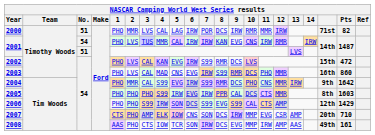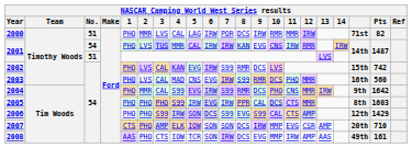 <table class="wikitable" style="text-align:center; font-size:75%">
 <tr>
 <th colspan=23><a href='#'>NASCAR Camping World West Series</a> results</th>
 </tr>
 <tr>
 <th>Year</th>
 <th>Team</th>
 <th>No.</th>
 <th>Make</th>
 <th>1</th>
 <th>2</th>
 <th>3</th>
 <th>4</th>
 <th>5</th>
 <th>6</th>
 <th>7</th>
 <th>8</th>
 <th>9</th>
 <th>10</th>
 <th>11</th>
 <th>12</th>
 <th>13</th>
 <th>14</th>
 <th></th>
 <th>Pts</th>
 <th>Ref</th>
 </tr>
 <tr>
 <th><a href='#'>2000</a></th>
 <th rowspan=5>Timothy Woods</th>
 <th>51</th>
 <th rowspan=10><a href='#'>Ford</a></th>
 <td><a href='#'>PHO</a></td>
 <td><a href='#'>MMR</a></td>
 <td><a href='#'>LVS</a></td>
 <td><a href='#'>CAL</a></td>
 <td><a href='#'>LAG</a></td>
 <td><a href='#'>IRW</a></td>
 <td><a href='#'>POR</a></td>
 <td><a href='#'>DCS</a></td>
 <td><a href='#'>IRW</a></td>
 <td><a href='#'>RMR</a></td>
 <td><a href='#'>MMR</a></td>
 <td style="background:#EFCFFF;"><a href='#'>IRW</a><br></td>
 <td colspan=2></td>
 <th>71st</th>
 <th>82</th>
 <th></th>
 </tr>
 <tr>
 <th rowspan=2><a href='#'>2001</a></th>
 <th>54</th>
 <td style="background:#DFFFDF;"><a href='#'>PHO</a><br></td>
 <td style="background:#DFFFDF;"><a href='#'>LVS</a><br></td>
 <td style="background:#CFCFFF;"><a href='#'>TUS</a><br></td>
 <td style="background:#DFFFDF;"><a href='#'>MMR</a><br></td>
 <td style="background:#EFCFFF;"><a href='#'>CAL</a><br></td>
 <td style="background:#DFFFDF;"><a href='#'>IRW</a><br></td>
 <td style="background:#EFCFFF;"><a href='#'>IRW</a><br></td>
 <td style="background:#DFFFDF;"><a href='#'>KAN</a><br></td>
 <td><a href='#'>EVG</a></td>
 <td style="background:#EFCFFF;"><a href='#'>CNS</a><br></td>
 <td style="background:#DFFFDF;"><a href='#'>IRW</a><br></td>
 <td style="background:#EFCFFF;"><a href='#'>RMR</a><br></td>
 <td></td>
 <td style="background:#FFDF9F;"><a href='#'>IRW</a><br></td>
 <th rowspan=2>14th</th>
 <th rowspan=2>1487</th>
 <th rowspan=2></th>
 </tr>
 <tr>
 <th>51</th>
 <td colspan=12></td>
 <td style="background:#EFCFFF;"><a href='#'>LVS</a><br></td>
 <td></td>
 </tr>
 <tr>
 <th><a href='#'>2002</a></th>
 <th rowspan=7>54</th>
 <td style="background:#FFDF9F;"><a href='#'>PHO</a><br></td>
 <td style="background:#EFCFFF;"><a href='#'>LVS</a><br></td>
 <td style="background:#FFDF9F;"><a href='#'>CAL</a><br></td>
 <td style="background:#EFCFFF;"><a href='#'>KAN</a><br></td>
 <td style="background:#DFFFDF;"><a href='#'>EVG</a><br></td>
 <td style="background:#EFCFFF;"><a href='#'>IRW</a><br></td>
 <td><a href='#'>S99</a></td>
 <td><a href='#'>RMR</a></td>
 <td><a href='#'>DCS</a></td>
 <td style="background:#FFCFCF;"><a href='#'>LVS</a><br></td>
 <td colspan=4></td>
 <th>15th</th>
-<th>472</th>
+<th>742</th>
 <th></th>
 </tr>
 <tr>
 <th><a href='#'>2003</a></th>
-<td><a href='#'>PHO</a></td>
+<td style="background: lavender;"><a href='#'>PHO</a></td>
 <td><a href='#'>LVS</a></td>
 <td style="background:#DFFFDF;"><a href='#'>CAL</a><br></td>
 <td><a href='#'>MAD</a></td>
 <td><a href='#'>CNS</a></td>
 <td><a href='#'>EVG</a></td>
 <td style="background:#FFDF9F;"><a href='#'>IRW</a><br></td>
 <td style="background:#DFFFDF;"><a href='#'>S99</a><br></td>
 <td style="background:#FFDF9F;"><a href='#'>RMR</a><br></td>
 <td style="background:#FFDF9F;"><a href='#'>DCS</a><br></td>
 <td style="background:#DFFFDF;"><a href='#'>PHO</a><br></td>
 <td style="background:#EFCFFF;"><a href='#'>MMR</a><br></td>
 <td colspan=2></td>
 <th>16th</th>
-<th>860</th>
+<th>560</th>
 <th></th>
 </tr>
 <tr>
 <th><a href='#'>2004</a></th>
 <th rowspan=5>Tim Woods</th>
 <td style="background:#FFDF9F;"><a href='#'>PHO</a><br></td>
 <td style="background:#DFFFDF;"><a href='#'>MMR</a><br></td>
 <td style="background:#DFFFDF;"><a href='#'>CAL</a><br></td>
 <td style="background:#DFFFDF;"><a href='#'>S99</a><br></td>
 <td style="background:#EFCFFF;"><a href='#'>EVG</a><br></td>
 <td style="background:#DFDFDF;"><a href='#'>IRW</a><br></td>
 <td style="background:#EFCFFF;"><a href='#'>S99</a><br></td>
 <td style="background:#EFCFFF;"><a href='#'>RMR</a><br></td>
 <td style="background:#DFFFDF;"><a href='#'>DCS</a><br></td>
 <td style="background:#FFDF9F;"><a href='#'>PHO</a><br></td>
 <td style="background:#DFFFDF;"><a href='#'>CNS</a><br></td>
 <td style="background:#FFDF9F;"><a href='#'>MMR</a><br></td>
 <td style="background:#FFDF9F;"><a href='#'>IRW</a><br></td>
 <td></td>
 <th>9th</th>
 <th>1642</th>
 <th></th>
 </tr>
 <tr>
 <th><a href='#'>2005</a></th>
 <td style="background:#DFFFDF;"><a href='#'>PHO</a><br></td>
 <td style="background:#DFFFDF;"><a href='#'>PHO</a><br></td>
 <td style="background:#FFDF9F;"><a href='#'>PHO</a><br></td>
 <td style="background:#FFDF9F;"><a href='#'>S99</a><br></td>
 <td style="background:#DFFFDF;"><a href='#'>IRW</a><br></td>
 <td style="background:#DFDFDF;"><a href='#'>EVG</a><br></td>
 <td style="background:#DFFFDF;"><a href='#'>IRW</a><br></td>
 <td style="background:#FFDF9F;"><a href='#'>PPR</a><br></td>
 <td style="background:#DFFFDF;"><a href='#'>CAL</a><br></td>
 <td style="background:#DFDFDF;"><a href='#'>DCS</a><br></td>
 <td style="background:#EFCFFF;"><a href='#'>CTS</a><br></td>
 <td style="background:#FFDF9F;"><a href='#'>MMR</a><br></td>
 <td colspan=2></td>
 <th>8th</th>
 <th>1603</th>
 <th></th>
 </tr>
 <tr>
 <th><a href='#'>2006</a></th>
 <td><a href='#'>PHO</a></td>
 <td style="background:#DFFFDF;"><a href='#'>PHO</a><br></td>
 <td style="background:#FFDF9F;"><a href='#'>S99</a><br></td>
 <td style="background:#DFDFDF;"><a href='#'>IRW</a><br></td>
 <td style="background:#EFCFFF;"><a href='#'>SON</a><br></td>
 <td style="background:#DFDFDF;"><a href='#'>DCS</a><br></td>
 <td style="background:#DFFFDF;"><a href='#'>S99</a><br></td>
 <td style="background:#DFFFDF;"><a href='#'>EVG</a><br></td>
 <td style="background:#FFDF9F;"><a href='#'>S99</a><br></td>
 <td style="background:#EFCFFF;"><a href='#'>CAL</a><br></td>
 <td style="background:#FFDF9F;"><a href='#'>CTS</a><br></td>
 <td style="background:#DFDFDF;"><a href='#'>AMP</a><br></td>
 <td colspan=2></td>
 <th>12th</th>
 <th>1429</th>
 <th></th>
 </tr>
 <tr>
 <th><a href='#'>2007</a></th>
 <td style="background:#FFDF9F;"><a href='#'>CTS</a><br></td>
 <td style="background:#FFDF9F;"><a href='#'>PHO</a><br></td>
 <td style="background:#DFDFDF;"><a href='#'>AMP</a><br></td>
 <td style="background:#FFDF9F;"><a href='#'>ELK</a><br></td>
 <td style="background:#FFCFCF;"><a href='#'>IOW</a><br></td>
-<td><a href='#'>CNS</a></td>
+<td><a href='#'>SON</a></td>
 <td><a href='#'>SON</a></td>
 <td><a href='#'>DCS</a></td>
 <td style="background:#EFCFFF;"><a href='#'>IRW</a><br></td>
 <td><a href='#'>MMP</a></td>
 <td><a href='#'>EVG</a></td>
 <td><a href='#'>CSR</a></td>
 <td><a href='#'>AMP</a></td>
 <td></td>
 <th>20th</th>
 <th>710</th>
 <th></th>
 </tr>
 <tr>
 <th><a href='#'>2008</a></th>
 <td style="background:#EFCFFF;"><a href='#'>AAS</a><br></td>
 <td><a href='#'>PHO</a></td>
 <td><a href='#'>CTS</a></td>
 <td><a href='#'>IOW</a></td>
 <td><a href='#'>TCR</a></td>
 <td><a href='#'>SON</a></td>
 <td style="background:#EFCFFF;"><a href='#'>IRW</a><br></td>
 <td><a href='#'>DCS</a></td>
 <td><a href='#'>EVG</a></td>
 <td><a href='#'>MMP</a></td>
 <td><a href='#'>IRW</a></td>
 <td><a href='#'>AMP</a></td>
 <td><a href='#'>AAS</a></td>
 <td></td>
 <th>49th</th>
 <th>161</th>
 <th></th>
 </tr>
 </table>
